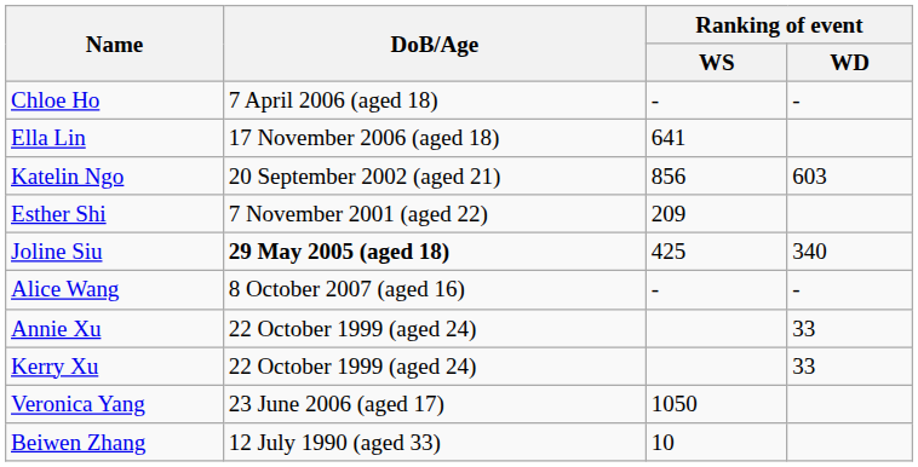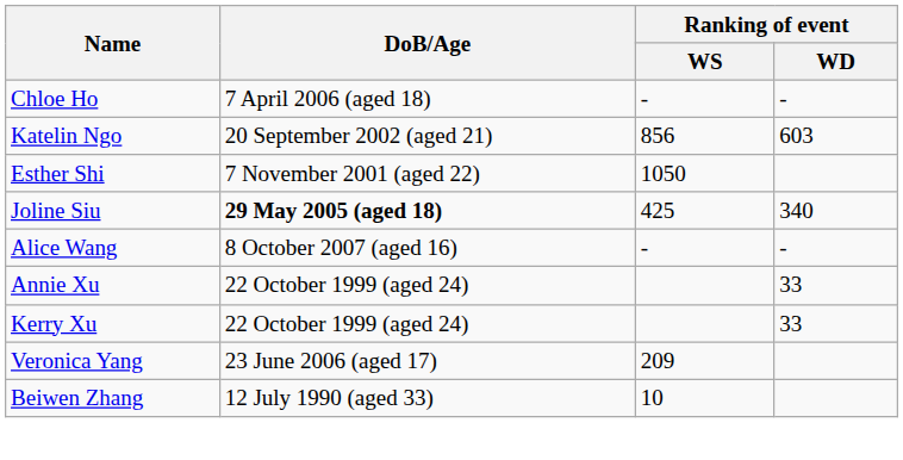 <table class="wikitable" style="width:600px; font-size:95%;">
 <tr>
 <th rowspan="2" align="left">Name</th>
 <th rowspan="2" align="left">DoB/Age</th>
 <th colspan="2" align="center">Ranking of event</th>
 </tr>
 <tr>
 <th align="center">WS</th>
 <th align="center">WD</th>
 </tr>
 <tr>
 <td align="left"><a href='#'>Chloe Ho</a></td>
 <td align="left">7 April 2006 (aged 18)</td>
 <td>-</td>
 <td>-</td>
 </tr>
 <tr>
-<td align="left"><a href='#'>Ella Lin</a></td>
-<td align="left">17 November 2006 (aged 18)</td>
-<td>641</td>
-<td></td>
-</tr>
-<tr>
 <td align="left"><a href='#'>Katelin Ngo</a></td>
 <td align="left">20 September 2002 (aged 21)</td>
 <td>856</td>
 <td>603</td>
 </tr>
 <tr>
 <td align="left"><a href='#'>Esther Shi</a></td>
 <td align="left">7 November 2001 (aged 22)</td>
-<td>209</td>
+<td>1050</td>
 <td></td>
 </tr>
 <tr>
 <td align="left"><a href='#'>Joline Siu</a></td>
 <td align="left"><strong>29 May 2005 (aged 18)</strong></td>
 <td>425</td>
 <td>340</td>
 </tr>
 <tr>
 <td align="left"><a href='#'>Alice Wang</a></td>
 <td align="left">8 October 2007 (aged 16)</td>
 <td>-</td>
 <td>-</td>
 </tr>
 <tr>
 <td align="left"><a href='#'>Annie Xu</a></td>
 <td align="left">22 October 1999 (aged 24)</td>
 <td></td>
 <td>33</td>
 </tr>
 <tr>
 <td align="left"><a href='#'>Kerry Xu</a></td>
 <td align="left">22 October 1999 (aged 24)</td>
 <td></td>
 <td>33</td>
 </tr>
 <tr>
 <td align="left"><a href='#'>Veronica Yang</a></td>
 <td align="left">23 June 2006 (aged 17)</td>
-<td>1050</td>
+<td>209</td>
 <td></td>
 </tr>
 <tr>
 <td align="left"><a href='#'>Beiwen Zhang</a></td>
 <td align="left">12 July 1990 (aged 33)</td>
 <td>10</td>
 <td></td>
 </tr>
 </table>
